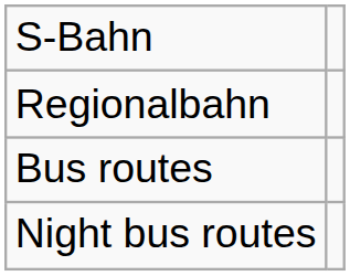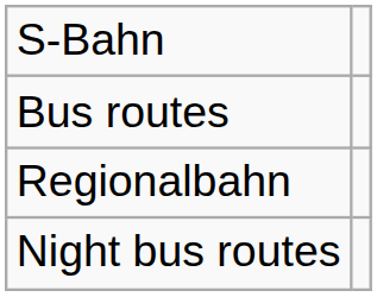 <table class="wikitable float-right">
 <tr>
 <td>S-Bahn</td>
-<td></td>
-</tr>
-<tr>
-<td>Regionalbahn</td>
 <td></td>
 </tr>
 <tr>
 <td>Bus routes</td>
 <td>   </td>
 </tr>
 <tr>
+<td>Regionalbahn</td>
+<td></td>
+</tr>
+<tr>
 <td>Night bus routes</td>
 <td>  </td>
 </tr>
 </table>
